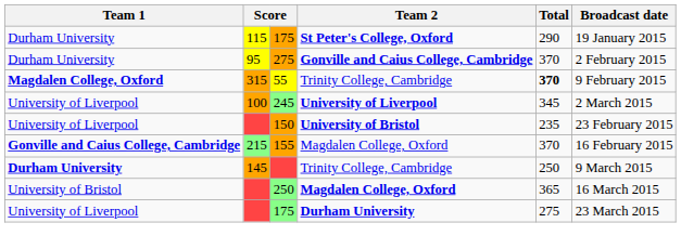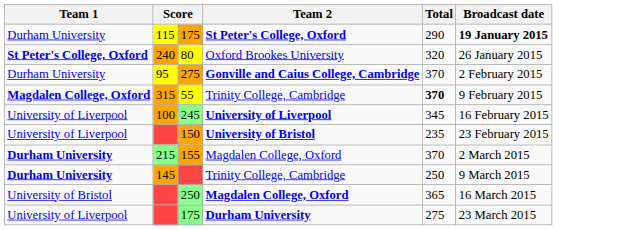 <table class="wikitable">
 <tr>
 <th>Team 1</th>
 <th colspan=2>Score</th>
 <th>Team 2</th>
 <th>Total</th>
 <th>Broadcast date</th>
 </tr>
 <tr>
 <td><a href='#'>Durham University</a></td>
 <td style="background:yellow">115</td>
 <td style="background:orange">175</td>
 <td><strong><a href='#'>St Peter's College, Oxford</a></strong></td>
 <td>290</td>
-<td>19 January 2015</td>
+<td><strong>19 January 2015</strong></td>
+</tr>
+<tr>
+<td><strong><a href='#'>St Peter's College, Oxford</a></strong></td>
+<td style="background:orange">240</td>
+<td style="background:yellow">80</td>
+<td><a href='#'>Oxford Brookes University</a></td>
+<td>320</td>
+<td>26 January 2015</td>
 </tr>
 <tr>
 <td><a href='#'>Durham University</a></td>
 <td style="background:yellow">95</td>
 <td style="background:orange">275</td>
 <td><strong><a href='#'>Gonville and Caius College, Cambridge</a></strong></td>
 <td>370</td>
 <td>2 February 2015</td>
 </tr>
 <tr>
 <td><strong><a href='#'>Magdalen College, Oxford</a></strong></td>
 <td style="background:orange">315</td>
 <td style="background:yellow">55</td>
 <td><a href='#'>Trinity College, Cambridge</a></td>
 <td><strong>370</strong></td>
 <td>9 February 2015</td>
 </tr>
 <tr>
 <td><a href='#'>University of Liverpool</a></td>
 <td style="background:orange">100</td>
 <td style="background:#88ff88">245</td>
 <td><strong><a href='#'>University of Liverpool</a></strong></td>
 <td>345</td>
-<td>2 March 2015</td>
+<td>16 February 2015</td>
 </tr>
 <tr>
 <td><a href='#'>University of Liverpool</a></td>
 <td style="background:#f44;"></td>
 <td style="background:orange">150</td>
 <td><strong><a href='#'>University of Bristol</a></strong></td>
 <td>235</td>
 <td>23 February 2015</td>
 </tr>
 <tr>
-<td><strong><a href='#'>Gonville and Caius College, Cambridge</a></strong></td>
+<td><strong><a href='#'>Durham University</a></strong></td>
 <td style="background:#88ff88">215</td>
 <td style="background:orange">155</td>
 <td><a href='#'>Magdalen College, Oxford</a></td>
 <td>370</td>
-<td>16 February 2015</td>
+<td>2 March 2015</td>
 </tr>
 <tr>
 <td><strong><a href='#'>Durham University</a></strong></td>
 <td style="background:orange">145</td>
 <td style="background:#f44;"></td>
 <td><a href='#'>Trinity College, Cambridge</a></td>
 <td>250</td>
 <td>9 March 2015</td>
 </tr>
 <tr>
 <td><a href='#'>University of Bristol</a></td>
 <td style="background:#f44;"></td>
 <td style="background:#88ff88">250</td>
 <td><strong><a href='#'>Magdalen College, Oxford</a></strong></td>
 <td>365</td>
 <td>16 March 2015</td>
 </tr>
 <tr>
 <td><a href='#'>University of Liverpool</a></td>
 <td style="background:#f44;"></td>
 <td style="background:#88ff88">175</td>
 <td><strong><a href='#'>Durham University</a></strong></td>
 <td>275</td>
 <td>23 March 2015</td>
 </tr>
 </table>
